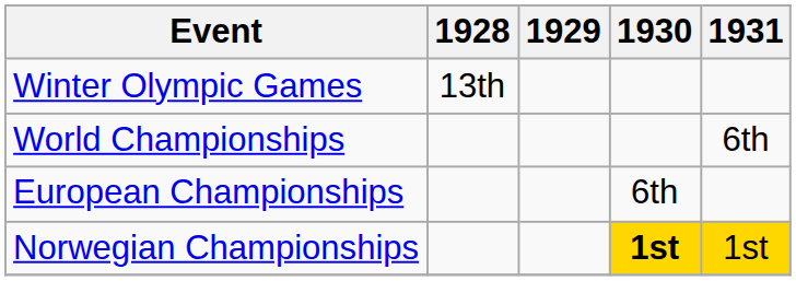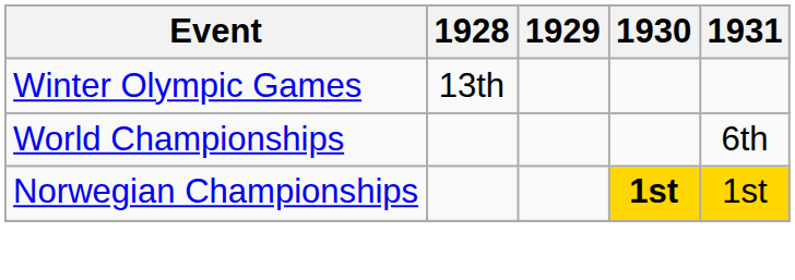 <table class="wikitable">
 <tr>
 <th>Event</th>
 <th>1928</th>
 <th>1929</th>
 <th>1930</th>
 <th>1931</th>
 </tr>
 <tr>
 <td><a href='#'>Winter Olympic Games</a></td>
 <td align="center">13th</td>
 <td></td>
 <td></td>
 <td></td>
 </tr>
 <tr>
 <td><a href='#'>World Championships</a></td>
 <td></td>
 <td></td>
 <td></td>
 <td align="center">6th</td>
 </tr>
 <tr>
-<td><a href='#'>European Championships</a></td>
-<td></td>
-<td></td>
-<td align="center">6th</td>
-<td></td>
-</tr>
-<tr>
 <td><a href='#'>Norwegian Championships</a></td>
 <td></td>
 <td></td>
 <td align="center" bgcolor="gold"><strong>1st</strong></td>
 <td align="center" bgcolor="gold">1st</td>
 </tr>
 <tr>
 </tr>
 </table>
